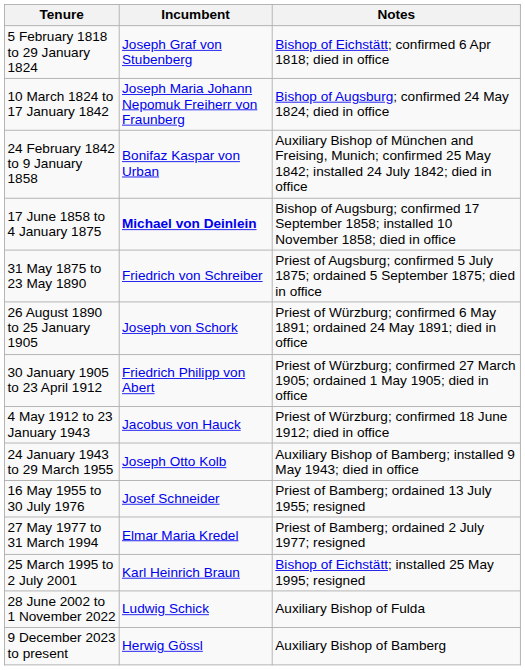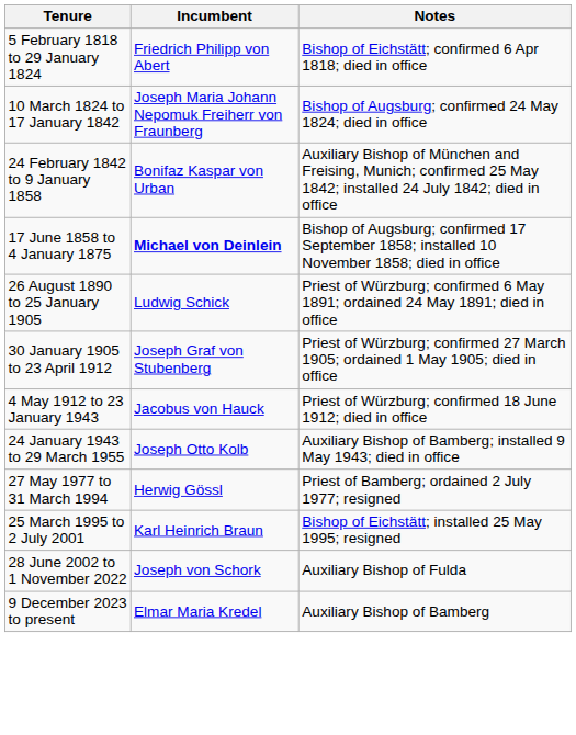 <table class="wikitable">
 <tr>
 <th>Tenure</th>
 <th>Incumbent</th>
 <th>Notes</th>
 </tr>
 <tr>
 <td>5 February 1818 to 29 January 1824</td>
-<td><a href='#'>Joseph Graf von Stubenberg</a></td>
+<td><a href='#'>Friedrich Philipp von Abert</a></td>
 <td><a href='#'>Bishop of Eichstätt</a>; confirmed 6 Apr 1818; died in office</td>
 </tr>
 <tr>
 <td>10 March 1824 to 17 January 1842</td>
 <td><a href='#'>Joseph Maria Johann Nepomuk Freiherr von Fraunberg</a></td>
 <td><a href='#'>Bishop of Augsburg</a>; confirmed 24 May 1824; died in office</td>
 </tr>
 <tr>
 <td>24 February 1842 to 9 January 1858</td>
 <td><a href='#'>Bonifaz Kaspar von Urban</a></td>
 <td>Auxiliary Bishop of München and Freising, Munich; confirmed 25 May 1842; installed 24 July 1842; died in office</td>
 </tr>
 <tr>
 <td>17 June 1858 to 4 January 1875</td>
 <td><strong><a href='#'>Michael von Deinlein</a></strong></td>
 <td>Bishop of Augsburg; confirmed 17 September 1858; installed 10 November 1858; died in office</td>
 </tr>
 <tr>
-<td>31 May 1875 to 23 May 1890</td>
-<td><a href='#'>Friedrich von Schreiber</a></td>
-<td>Priest of Augsburg; confirmed 5 July 1875; ordained 5 September 1875; died in office</td>
-</tr>
-<tr>
 <td>26 August 1890 to 25 January 1905</td>
-<td><a href='#'>Joseph von Schork</a></td>
+<td><a href='#'>Ludwig Schick</a></td>
 <td>Priest of Würzburg; confirmed 6 May 1891; ordained 24 May 1891; died in office</td>
 </tr>
 <tr>
 <td>30 January 1905 to 23 April 1912</td>
-<td><a href='#'>Friedrich Philipp von Abert</a></td>
+<td><a href='#'>Joseph Graf von Stubenberg</a></td>
 <td>Priest of Würzburg; confirmed 27 March 1905; ordained 1 May 1905; died in office</td>
 </tr>
 <tr>
 <td>4 May 1912 to 23 January 1943</td>
 <td><a href='#'>Jacobus von Hauck</a></td>
 <td>Priest of Würzburg; confirmed 18 June 1912; died in office</td>
 </tr>
 <tr>
 <td>24 January 1943 to 29 March 1955</td>
 <td><a href='#'>Joseph Otto Kolb</a></td>
 <td>Auxiliary Bishop of Bamberg; installed 9 May 1943; died in office</td>
 </tr>
 <tr>
-<td>16 May 1955 to 30 July 1976</td>
-<td><a href='#'>Josef Schneider</a></td>
-<td>Priest of Bamberg; ordained 13 July 1955; resigned</td>
-</tr>
-<tr>
 <td>27 May 1977 to 31 March 1994</td>
-<td><a href='#'>Elmar Maria Kredel</a></td>
+<td><a href='#'>Herwig Gössl</a></td>
 <td>Priest of Bamberg; ordained 2 July 1977; resigned</td>
 </tr>
 <tr>
 <td>25 March 1995 to 2 July 2001</td>
 <td><a href='#'>Karl Heinrich Braun</a></td>
 <td><a href='#'>Bishop of Eichstätt</a>; installed 25 May 1995; resigned</td>
 </tr>
 <tr>
 <td>28 June 2002 to 1 November 2022</td>
-<td><a href='#'>Ludwig Schick</a></td>
+<td><a href='#'>Joseph von Schork</a></td>
 <td>Auxiliary Bishop of Fulda</td>
 </tr>
 <tr>
 <td>9 December 2023 to present</td>
-<td><a href='#'>Herwig Gössl</a></td>
+<td><a href='#'>Elmar Maria Kredel</a></td>
 <td>Auxiliary Bishop of Bamberg</td>
 </tr>
 </table>
